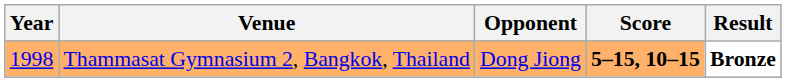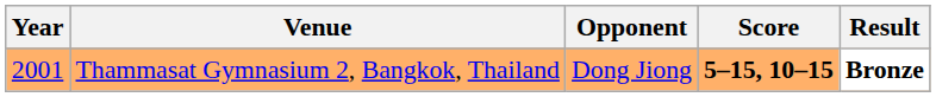 <table class="sortable wikitable" style="font-size: 90%;">
 <tr>
 <th>Year</th>
 <th>Venue</th>
 <th>Opponent</th>
 <th>Score</th>
 <th>Result</th>
 </tr>
 <tr style="background:#FFB069">
-<td align="center"><a href='#'>1998</a></td>
+<td align="center"><a href='#'>2001</a></td>
 <td align="left"><a href='#'>Thammasat Gymnasium 2</a>, <a href='#'>Bangkok</a>, <a href='#'>Thailand</a></td>
 <td align="left"> <a href='#'>Dong Jiong</a></td>
 <td align="left"><strong>5–15, 10–15</strong></td>
 <td style="text-align:left; background:white"> <strong>Bronze</strong></td>
 </tr>
 </table>
